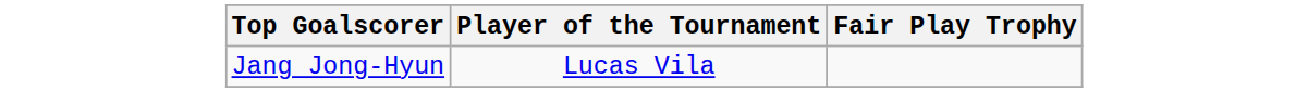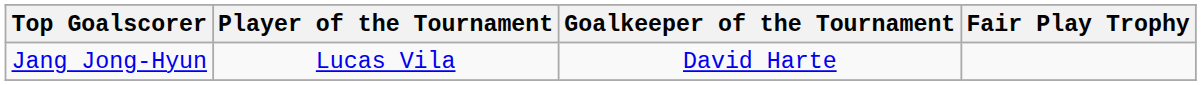 <table class=wikitable style="margin:auto; text-align:center">
 <tr>
 <th>Top Goalscorer</th>
 <th>Player of the Tournament</th>
+<th>Goalkeeper  of the Tournament</th>
 <th>Fair Play Trophy</th>
 </tr>
 <tr>
 <td> <a href='#'>Jang Jong-Hyun</a></td>
 <td> <a href='#'>Lucas Vila</a></td>
+<td> <a href='#'>David Harte</a></td>
 <td></td>
 </tr>
 </table>
